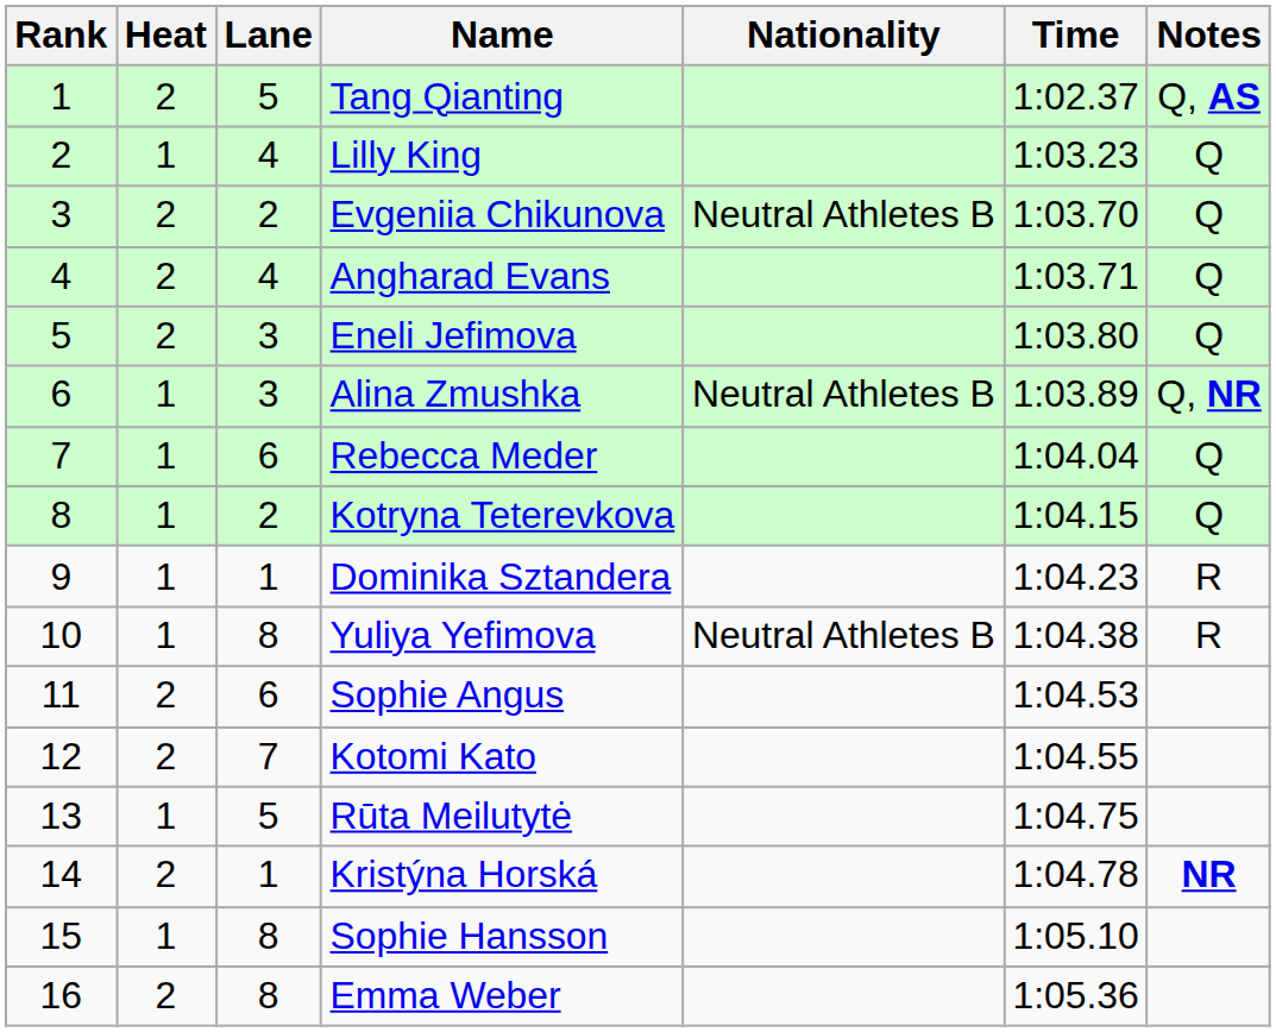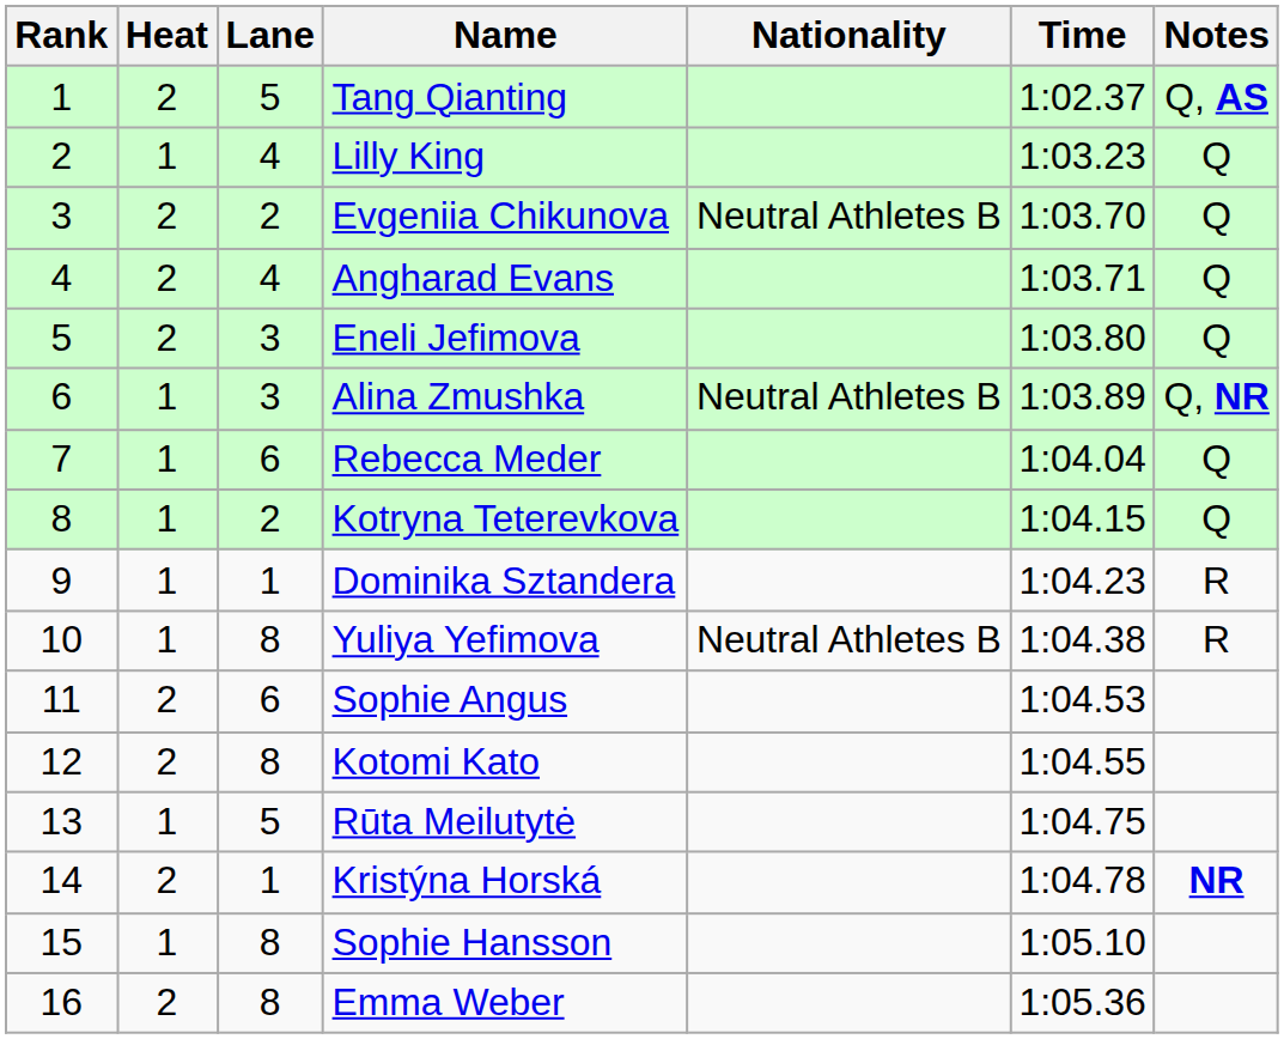 <table class="wikitable sortable" style="text-align:center">
 <tr>
 <th>Rank</th>
 <th>Heat</th>
 <th>Lane</th>
 <th>Name</th>
 <th>Nationality</th>
 <th>Time</th>
 <th>Notes</th>
 </tr>
 <tr bgcolor=ccffcc>
 <td>1</td>
 <td>2</td>
 <td>5</td>
 <td align=left><a href='#'>Tang Qianting</a></td>
 <td align=left></td>
 <td>1:02.37</td>
 <td>Q, <a href='#'> <strong>AS</strong></a></td>
 </tr>
 <tr bgcolor=ccffcc>
 <td>2</td>
 <td>1</td>
 <td>4</td>
 <td align=left><a href='#'>Lilly King</a></td>
 <td align=left></td>
 <td>1:03.23</td>
 <td>Q</td>
 </tr>
 <tr bgcolor=ccffcc>
 <td>3</td>
 <td>2</td>
 <td>2</td>
 <td align=left><a href='#'>Evgeniia Chikunova</a></td>
 <td align=left> Neutral Athletes B</td>
 <td>1:03.70</td>
 <td>Q</td>
 </tr>
 <tr bgcolor=ccffcc>
 <td>4</td>
 <td>2</td>
 <td>4</td>
 <td align=left><a href='#'>Angharad Evans</a></td>
 <td align=left></td>
 <td>1:03.71</td>
 <td>Q</td>
 </tr>
 <tr bgcolor=ccffcc>
 <td>5</td>
 <td>2</td>
 <td>3</td>
 <td align=left><a href='#'>Eneli Jefimova</a></td>
 <td align=left></td>
 <td>1:03.80</td>
 <td>Q</td>
 </tr>
 <tr bgcolor=ccffcc>
 <td>6</td>
 <td>1</td>
 <td>3</td>
 <td align=left><a href='#'>Alina Zmushka</a></td>
 <td align=left> Neutral Athletes B</td>
 <td>1:03.89</td>
 <td>Q, <strong><a href='#'>NR</a></strong></td>
 </tr>
 <tr bgcolor=ccffcc>
 <td>7</td>
 <td>1</td>
 <td>6</td>
 <td align=left><a href='#'>Rebecca Meder</a></td>
 <td align=left></td>
 <td>1:04.04</td>
 <td>Q</td>
 </tr>
 <tr bgcolor=ccffcc>
 <td>8</td>
 <td>1</td>
 <td>2</td>
 <td align=left><a href='#'>Kotryna Teterevkova</a></td>
 <td align=left></td>
 <td>1:04.15</td>
 <td>Q</td>
 </tr>
 <tr>
 <td>9</td>
 <td>1</td>
 <td>1</td>
 <td align=left><a href='#'>Dominika Sztandera</a></td>
 <td align=left></td>
 <td>1:04.23</td>
 <td>R</td>
 </tr>
 <tr>
 <td>10</td>
 <td>1</td>
 <td>8</td>
 <td align=left><a href='#'>Yuliya Yefimova</a></td>
 <td align=left> Neutral Athletes B</td>
 <td>1:04.38</td>
 <td>R</td>
 </tr>
 <tr>
 <td>11</td>
 <td>2</td>
 <td>6</td>
 <td align=left><a href='#'>Sophie Angus</a></td>
 <td align=left></td>
 <td>1:04.53</td>
 <td></td>
 </tr>
 <tr>
 <td>12</td>
 <td>2</td>
-<td>7</td>
+<td>8</td>
 <td align=left><a href='#'>Kotomi Kato</a></td>
 <td align=left></td>
 <td>1:04.55</td>
 <td></td>
 </tr>
 <tr>
 <td>13</td>
 <td>1</td>
 <td>5</td>
 <td align=left><a href='#'>Rūta Meilutytė</a></td>
 <td align=left></td>
 <td>1:04.75</td>
 <td></td>
 </tr>
 <tr>
 <td>14</td>
 <td>2</td>
 <td>1</td>
 <td align=left><a href='#'>Kristýna Horská</a></td>
 <td align=left></td>
 <td>1:04.78</td>
 <td><strong><a href='#'>NR</a></strong></td>
 </tr>
 <tr>
 <td>15</td>
 <td>1</td>
 <td>8</td>
 <td align=left><a href='#'>Sophie Hansson</a></td>
 <td align=left></td>
 <td>1:05.10</td>
 <td></td>
 </tr>
 <tr>
 <td>16</td>
 <td>2</td>
 <td>8</td>
 <td align=left><a href='#'>Emma Weber</a></td>
 <td align=left></td>
 <td>1:05.36</td>
 <td></td>
 </tr>
 </table>
